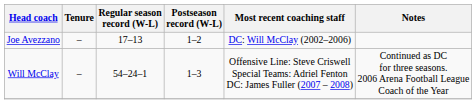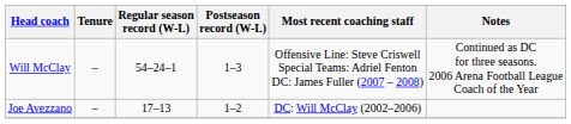 <table class="wikitable" style="text-align:center; font-size:90%;">
 <tr>
 <th><a href='#'>Head coach</a></th>
 <th>Tenure</th>
 <th>Regular season<br>record (W-L)</th>
 <th>Postseason<br>record (W-L)</th>
 <th>Most recent coaching staff</th>
 <th>Notes</th>
 </tr>
 <tr>
+<td><a href='#'>Will McClay</a></td>
+<td> – </td>
+<td>54–24–1</td>
+<td>1–3</td>
+<td>Offensive Line: Steve Criswell<br>Special Teams: Adriel Fenton<br>DC: James Fuller (<a href='#'>2007</a> – <a href='#'>2008</a>)</td>
+<td>Continued as DC<br>for three seasons.<br>2006 Arena Football League<br>Coach of the Year</td>
+</tr>
+<tr>
 <td><a href='#'>Joe Avezzano</a></td>
 <td> – </td>
 <td>17–13</td>
 <td>1–2</td>
 <td><a href='#'>DC</a>: <a href='#'>Will McClay</a> (2002–2006)</td>
 <td></td>
 </tr>
 <tr>
-<td><a href='#'>Will McClay</a></td>
-<td> – </td>
-<td>54–24–1</td>
-<td>1–3</td>
-<td>Offensive Line: Steve Criswell<br>Special Teams: Adriel Fenton<br>DC: James Fuller (<a href='#'>2007</a> – <a href='#'>2008</a>)</td>
-<td>Continued as DC<br>for three seasons.<br>2006 Arena Football League<br>Coach of the Year</td>
-</tr>
-<tr>
 </tr>
 </table>
